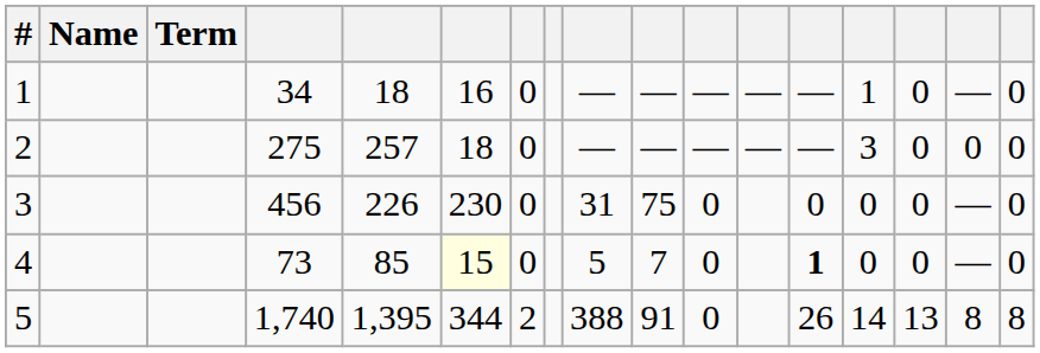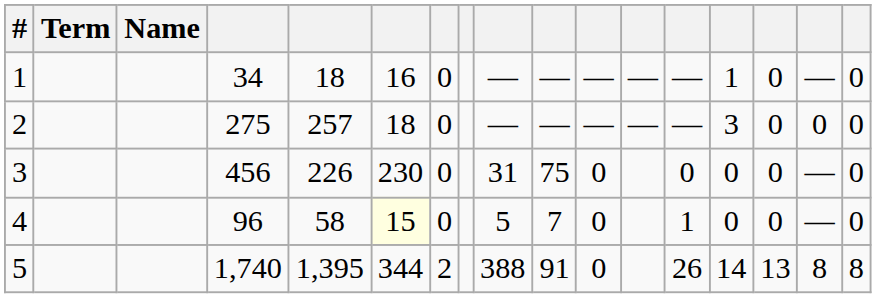 <table class="wikitable sortable" style="text-align:center;">
 <tr>
 <th scope="col">#</th>
+<th scope="col">Term</th>
 <th scope="col">Name</th>
-<th scope="col">Term</th>
 <th scope="col"></th>
 <th scope="col"></th>
 <th scope="col"></th>
 <th scope="col"></th>
 <th scope="col"></th>
 <th scope="col"></th>
 <th scope="col"></th>
 <th scope="col"></th>
 <th scope="col"></th>
 <th scope="col"></th>
 <th scope="col"></th>
 <th scope="col"></th>
 <th scope="col"></th>
 <th scope="col"></th>
 </tr>
 <tr>
 <td scope="row">1</td>
 <td></td>
 <td></td>
 <td>34</td>
 <td>18</td>
 <td>16</td>
 <td>0</td>
 <td></td>
 <td>—</td>
 <td>—</td>
 <td>—</td>
 <td>—</td>
 <td>—</td>
 <td>1</td>
 <td>0</td>
 <td>—</td>
 <td>0</td>
 </tr>
 <tr>
 <td scope="row">2</td>
 <td></td>
 <td></td>
 <td>275</td>
 <td>257</td>
 <td>18</td>
 <td>0</td>
 <td></td>
 <td>—</td>
 <td>—</td>
 <td>—</td>
 <td>—</td>
 <td>—</td>
 <td>3</td>
 <td>0</td>
 <td>0</td>
 <td>0</td>
 </tr>
 <tr>
 <td scope="row">3</td>
 <td></td>
 <td></td>
 <td>456</td>
 <td>226</td>
 <td>230</td>
 <td>0</td>
 <td></td>
 <td>31</td>
 <td>75</td>
 <td>0</td>
 <td></td>
 <td>0</td>
 <td>0</td>
 <td>0</td>
 <td>—</td>
 <td>0</td>
 </tr>
 <tr>
 <td scope="row">4</td>
 <td></td>
 <td></td>
-<td>73</td>
-<td>85</td>
+<td>96</td>
+<td>58</td>
 <td style="background: lightyellow;">15</td>
 <td>0</td>
 <td></td>
 <td>5</td>
 <td>7</td>
 <td>0</td>
 <td></td>
-<td><strong>1</strong></td>
+<td>1</td>
 <td>0</td>
 <td>0</td>
 <td>—</td>
 <td>0</td>
 </tr>
 <tr>
 <td scope="row">5</td>
 <td></td>
 <td></td>
 <td>1,740</td>
 <td>1,395</td>
 <td>344</td>
 <td>2</td>
 <td></td>
 <td>388</td>
 <td>91</td>
 <td>0</td>
 <td></td>
 <td>26</td>
 <td>14</td>
 <td>13</td>
 <td>8</td>
 <td>8</td>
 </tr>
 </table>
